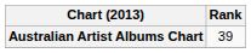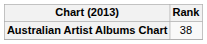 <table class="wikitable sortable plainrowheaders" style="text-align:center">
 <tr>
 <th scope="col">Chart (2013)</th>
 <th scope="col">Rank</th>
 </tr>
 <tr>
 <th scope="row">Australian Artist Albums Chart</th>
-<td>39</td>
+<td>38</td>
 </tr>
 <tr>
 </tr>
 </table>
